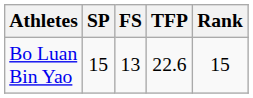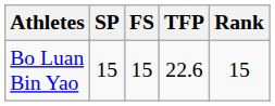 <table class="wikitable" border="1" style="font-size:90%">
 <tr>
 <th>Athletes</th>
 <th>SP</th>
 <th>FS</th>
 <th>TFP</th>
 <th>Rank</th>
 </tr>
 <tr align=center>
 <td align=left><a href='#'>Bo Luan</a><br><a href='#'>Bin Yao</a></td>
 <td>15</td>
-<td>13</td>
+<td>15</td>
 <td>22.6</td>
 <td>15</td>
 </tr>
 </table>
